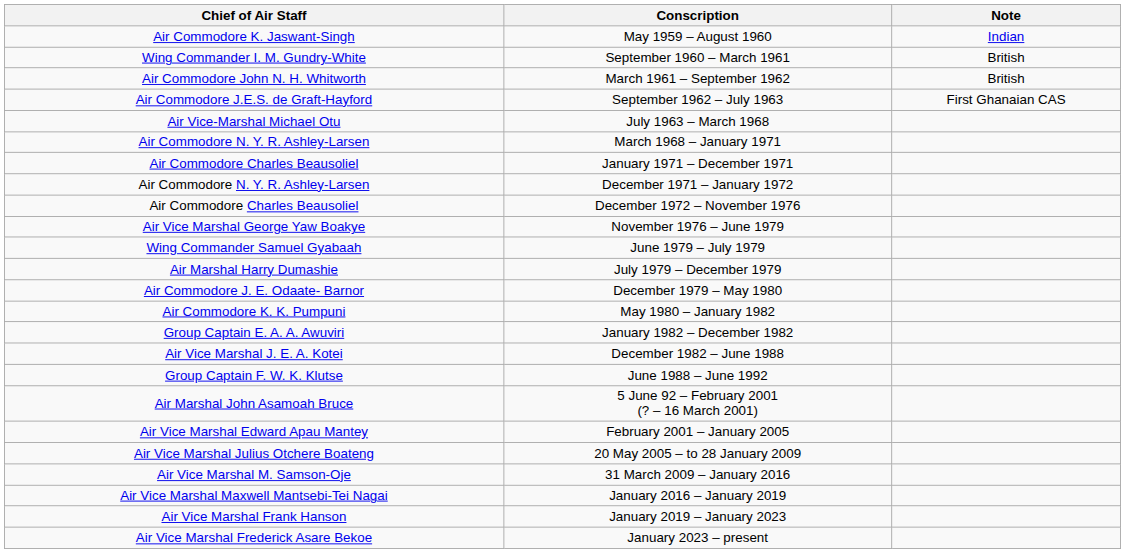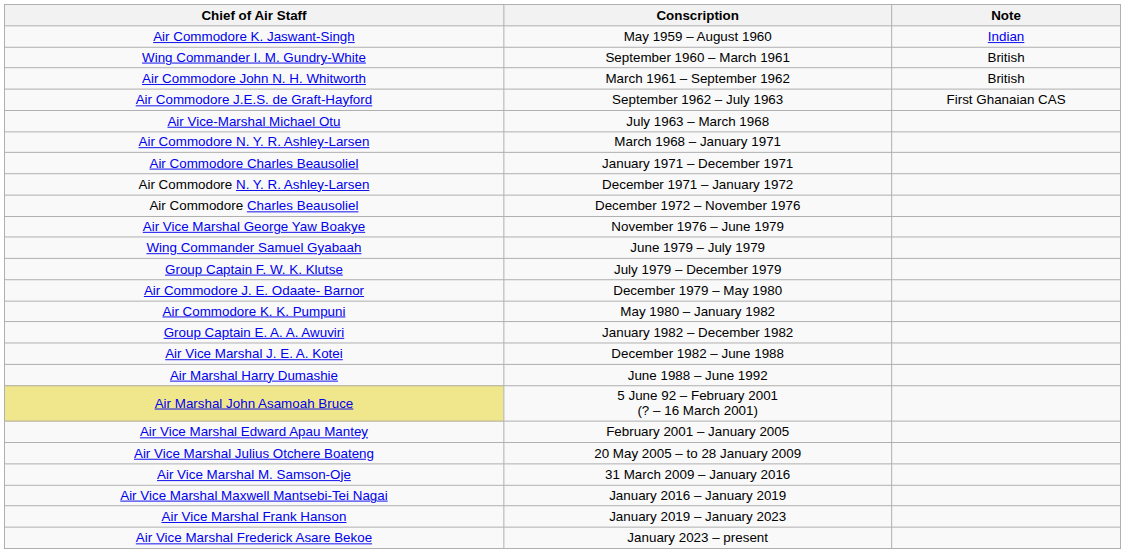 <table class="wikitable collapsible collapsed" style="font-size:90%" width="95%">
 <tr style="background:#eee;">
 <th class="unsortable">Chief of Air Staff</th>
 <th class="unsortable">Conscription</th>
 <th class="unsortable">Note</th>
 </tr>
 <tr>
 <td align=center><a href='#'>Air Commodore K. Jaswant-Singh</a></td>
 <td align=center>May 1959 – August 1960</td>
 <td align=center><a href='#'>Indian</a></td>
 </tr>
 <tr>
 <td align=center><a href='#'>Wing Commander I. M. Gundry-White</a></td>
 <td align=center>September 1960 – March 1961</td>
 <td align=center>British</td>
 </tr>
 <tr>
 <td align=center><a href='#'>Air Commodore John N. H. Whitworth</a></td>
 <td align=center>March 1961 – September 1962</td>
 <td align=center>British</td>
 </tr>
 <tr>
 <td align=center><a href='#'>Air Commodore J.E.S. de Graft-Hayford</a></td>
 <td align=center>September 1962 – July 1963</td>
 <td align=center>First Ghanaian CAS</td>
 </tr>
 <tr>
 <td align=center><a href='#'>Air Vice-Marshal Michael Otu</a></td>
 <td align=center>July 1963 – March 1968</td>
 <td align=center></td>
 </tr>
 <tr>
 <td align=center><a href='#'>Air Commodore N. Y. R. Ashley-Larsen</a></td>
 <td align=center>March 1968 – January 1971</td>
 <td align=center></td>
 </tr>
 <tr>
 <td align=center><a href='#'>Air Commodore Charles Beausoliel</a></td>
 <td align=center>January 1971 – December 1971</td>
 <td align=center></td>
 </tr>
 <tr>
 <td align=center>Air Commodore <a href='#'>N. Y. R. Ashley-Larsen</a></td>
 <td align=center>December 1971 – January 1972</td>
 <td align=center></td>
 </tr>
 <tr>
 <td align=center>Air Commodore <a href='#'>Charles Beausoliel</a></td>
 <td align=center>December 1972 – November 1976</td>
 <td align=center></td>
 </tr>
 <tr>
 <td align=center><a href='#'>Air Vice Marshal George Yaw Boakye</a></td>
 <td align=center>November 1976 – June 1979</td>
 <td align=center></td>
 </tr>
 <tr>
 <td align=center><a href='#'>Wing Commander Samuel Gyabaah</a></td>
 <td align=center>June 1979 – July 1979</td>
 <td align=center></td>
 </tr>
 <tr>
-<td align=center><a href='#'>Air Marshal Harry Dumashie</a></td>
+<td align=center><a href='#'>Group Captain F. W. K. Klutse</a></td>
 <td align=center>July 1979 – December 1979</td>
 <td align=center></td>
 </tr>
 <tr>
 <td align=center><a href='#'>Air Commodore J. E. Odaate- Barnor</a></td>
 <td align=center>December 1979 – May 1980</td>
 <td align=center></td>
 </tr>
 <tr>
 <td align=center><a href='#'>Air Commodore K. K. Pumpuni</a></td>
 <td align=center>May 1980 – January 1982</td>
 <td align=center></td>
 </tr>
 <tr>
 <td align=center><a href='#'>Group Captain E. A. A. Awuviri</a></td>
 <td align=center>January 1982 – December 1982</td>
 <td align=center></td>
 </tr>
 <tr>
 <td align=center><a href='#'>Air Vice Marshal J. E. A. Kotei</a></td>
 <td align=center>December 1982 – June 1988</td>
 <td align=center></td>
 </tr>
 <tr>
-<td align=center><a href='#'>Group Captain F. W. K. Klutse</a></td>
+<td align=center><a href='#'>Air Marshal Harry Dumashie</a></td>
 <td align=center>June 1988 – June 1992</td>
 <td align=center></td>
 </tr>
 <tr>
-<td align=center><a href='#'>Air Marshal John Asamoah Bruce</a></td>
+<td align=center style="background: khaki;"><a href='#'>Air Marshal John Asamoah Bruce</a></td>
 <td align=center>5 June 92 – February 2001<br>(? – 16 March 2001)</td>
 <td align=center></td>
 </tr>
 <tr>
 <td align=center><a href='#'>Air Vice Marshal Edward Apau Mantey</a></td>
 <td align=center>February 2001 – January 2005</td>
 <td align=center></td>
 </tr>
 <tr>
 <td align=center><a href='#'>Air Vice Marshal Julius Otchere Boateng</a></td>
 <td align=center>20 May 2005 – to 28 January 2009</td>
 <td align=center></td>
 </tr>
 <tr>
 <td align=center><a href='#'>Air Vice Marshal M. Samson-Oje</a></td>
 <td align=center>31 March 2009 – January 2016</td>
 <td align=center></td>
 </tr>
 <tr>
 <td align=center><a href='#'>Air Vice Marshal Maxwell Mantsebi-Tei Nagai</a></td>
 <td align=center>January 2016 – January 2019 </td>
 <td align=center></td>
 </tr>
 <tr>
 <td align=center><a href='#'>Air Vice Marshal Frank Hanson</a></td>
 <td align=center>January 2019 – January 2023 </td>
 <td align=center></td>
 </tr>
 <tr>
 <td align=center><a href='#'>Air Vice Marshal Frederick Asare Bekoe</a></td>
 <td align=center>January 2023 – present</td>
 <td align=center></td>
 </tr>
 </table>
